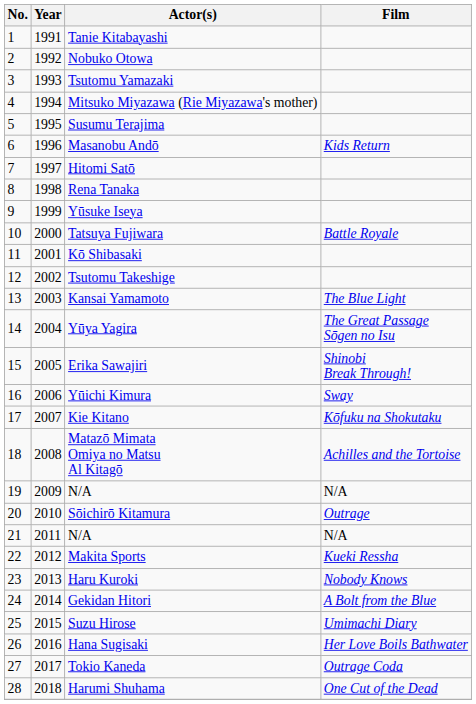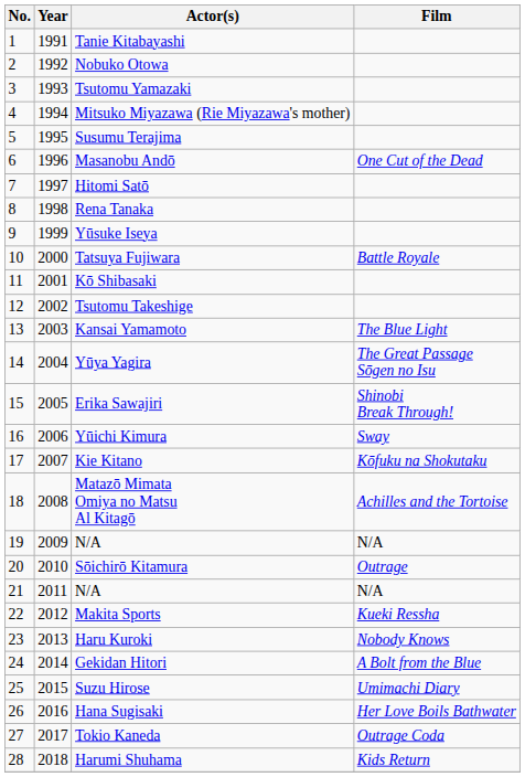 <table class="wikitable">
 <tr>
 <th>No.</th>
 <th>Year</th>
 <th>Actor(s)</th>
 <th>Film</th>
 </tr>
 <tr>
 <td>1</td>
 <td>1991</td>
 <td><a href='#'>Tanie Kitabayashi</a></td>
 <td></td>
 </tr>
 <tr>
 <td>2</td>
 <td>1992</td>
 <td><a href='#'>Nobuko Otowa</a></td>
 <td></td>
 </tr>
 <tr>
 <td>3</td>
 <td>1993</td>
 <td><a href='#'>Tsutomu Yamazaki</a></td>
 <td></td>
 </tr>
 <tr>
 <td>4</td>
 <td>1994</td>
 <td><a href='#'>Mitsuko Miyazawa</a> (<a href='#'>Rie Miyazawa</a>'s mother)</td>
 <td></td>
 </tr>
 <tr>
 <td>5</td>
 <td>1995</td>
 <td><a href='#'>Susumu Terajima</a></td>
 <td></td>
 </tr>
 <tr>
 <td>6</td>
 <td>1996</td>
 <td><a href='#'>Masanobu Andō</a></td>
-<td><em><a href='#'>Kids Return</a></em></td>
+<td><em><a href='#'>One Cut of the Dead</a></em></td>
 </tr>
 <tr>
 <td>7</td>
 <td>1997</td>
 <td><a href='#'>Hitomi Satō</a></td>
 <td></td>
 </tr>
 <tr>
 <td>8</td>
 <td>1998</td>
 <td><a href='#'>Rena Tanaka</a></td>
 <td></td>
 </tr>
 <tr>
 <td>9</td>
 <td>1999</td>
 <td><a href='#'>Yūsuke Iseya</a></td>
 <td></td>
 </tr>
 <tr>
 <td>10</td>
 <td>2000</td>
 <td><a href='#'>Tatsuya Fujiwara</a></td>
 <td><em><a href='#'>Battle Royale</a></em></td>
 </tr>
 <tr>
 <td>11</td>
 <td>2001</td>
 <td><a href='#'>Kō Shibasaki</a></td>
 <td></td>
 </tr>
 <tr>
 <td>12</td>
 <td>2002</td>
 <td><a href='#'>Tsutomu Takeshige</a></td>
 <td></td>
 </tr>
 <tr>
 <td>13</td>
 <td>2003</td>
 <td><a href='#'>Kansai Yamamoto</a></td>
 <td><em><a href='#'>The Blue Light</a></em></td>
 </tr>
 <tr>
 <td>14</td>
 <td>2004</td>
 <td><a href='#'>Yūya Yagira</a></td>
 <td><em><a href='#'>The Great Passage</a></em><br><em><a href='#'>Sōgen no Isu</a></em></td>
 </tr>
 <tr>
 <td>15</td>
 <td>2005</td>
 <td><a href='#'>Erika Sawajiri</a></td>
 <td><em><a href='#'>Shinobi</a></em><br><em><a href='#'>Break Through!</a></em></td>
 </tr>
 <tr>
 <td>16</td>
 <td>2006</td>
 <td><a href='#'>Yūichi Kimura</a></td>
 <td><em><a href='#'>Sway</a></em></td>
 </tr>
 <tr>
 <td>17</td>
 <td>2007</td>
 <td><a href='#'>Kie Kitano</a></td>
 <td><em><a href='#'>Kōfuku na Shokutaku</a></em></td>
 </tr>
 <tr>
 <td>18</td>
 <td>2008</td>
 <td><a href='#'>Matazō Mimata</a><br><a href='#'>Omiya no Matsu</a><br><a href='#'>Al Kitagō</a></td>
 <td><em><a href='#'>Achilles and the Tortoise</a></em></td>
 </tr>
 <tr>
 <td>19</td>
 <td>2009</td>
 <td>N/A</td>
 <td>N/A</td>
 </tr>
 <tr>
 <td>20</td>
 <td>2010</td>
 <td><a href='#'>Sōichirō Kitamura</a></td>
 <td><em><a href='#'>Outrage</a></em></td>
 </tr>
 <tr>
 <td>21</td>
 <td>2011</td>
 <td>N/A</td>
 <td>N/A</td>
 </tr>
 <tr>
 <td>22</td>
 <td>2012</td>
 <td><a href='#'>Makita Sports</a></td>
 <td><em><a href='#'>Kueki Ressha</a></em></td>
 </tr>
 <tr>
 <td>23</td>
 <td>2013</td>
 <td><a href='#'>Haru Kuroki</a></td>
 <td><em><a href='#'>Nobody Knows</a></em></td>
 </tr>
 <tr>
 <td>24</td>
 <td>2014</td>
 <td><a href='#'>Gekidan Hitori</a></td>
 <td><em><a href='#'>A Bolt from the Blue</a></em></td>
 </tr>
 <tr>
 <td>25</td>
 <td>2015</td>
 <td><a href='#'>Suzu Hirose</a></td>
 <td><em><a href='#'>Umimachi Diary</a></em></td>
 </tr>
 <tr>
 <td>26</td>
 <td>2016</td>
 <td><a href='#'>Hana Sugisaki</a></td>
 <td><em><a href='#'>Her Love Boils Bathwater</a></em></td>
 </tr>
 <tr>
 <td>27</td>
 <td>2017</td>
 <td><a href='#'>Tokio Kaneda</a></td>
 <td><em><a href='#'>Outrage Coda</a></em></td>
 </tr>
 <tr>
 <td>28</td>
 <td>2018</td>
 <td><a href='#'>Harumi Shuhama</a></td>
-<td><em><a href='#'>One Cut of the Dead</a></em></td>
+<td><em><a href='#'>Kids Return</a></em></td>
 </tr>
 <tr>
 </tr>
 </table>
